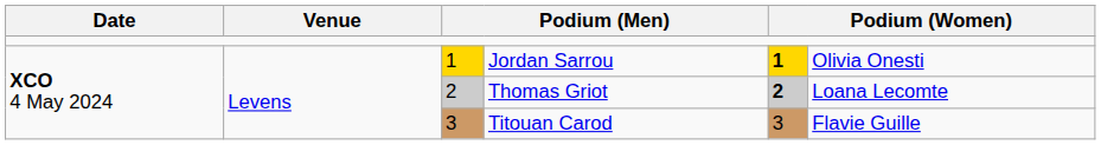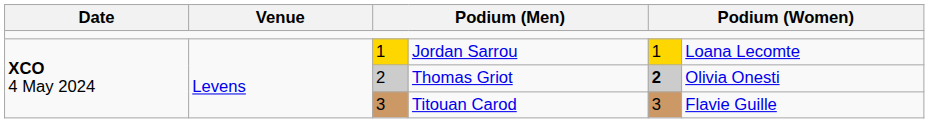 <table class="wikitable" width=70%>
 <tr>
 <th>Date</th>
 <th width=20%>Venue</th>
 <th colspan=2 width=30%>Podium (Men)</th>
 <th colspan=2 width=30%>Podium (Women)</th>
 </tr>
 <tr>
 <td colspan=6></td>
 </tr>
 <tr>
 <td rowspan=3><strong>XCO</strong> <br> 4 May 2024</td>
 <td rowspan=3><br><a href='#'>Levens</a></td>
 <td bgcolor=FFD700>1</td>
 <td><a href='#'>Jordan Sarrou</a></td>
-<td bgcolor=FFD700><strong>1</strong></td>
-<td><a href='#'>Olivia Onesti</a></td>
+<td bgcolor=FFD700>1</td>
+<td><a href='#'>Loana Lecomte</a></td>
 </tr>
 <tr>
 <td bgcolor=CCCCCC>2</td>
 <td><a href='#'>Thomas Griot</a></td>
 <td bgcolor=CCCCCC><strong>2</strong></td>
-<td><a href='#'>Loana Lecomte</a></td>
+<td><a href='#'>Olivia Onesti</a></td>
 </tr>
 <tr>
 <td bgcolor=CC9966>3</td>
 <td><a href='#'>Titouan Carod</a></td>
 <td bgcolor=CC9966>3</td>
 <td><a href='#'>Flavie Guille</a></td>
 </tr>
 </table>
